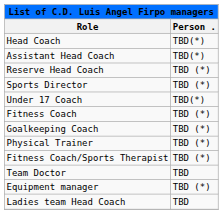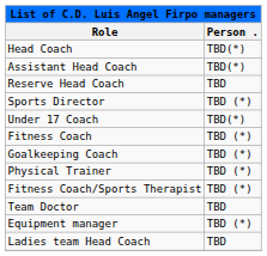 <table class="wikitable" style="text-align:left;">
 <tr>
 <th colspan=3 style="background:#0070FF"><span>List of C.D. Luis Angel Firpo managers</span></th>
 </tr>
 <tr>
 <th>Role</th>
 <th>Person .</th>
 </tr>
 <tr>
 <td>Head Coach</td>
 <td> TBD(*)</td>
 </tr>
 <tr>
 <td>Assistant Head Coach</td>
 <td> TBD(*)</td>
 </tr>
 <tr>
 <td>Reserve Head Coach</td>
-<td> TBD (*)</td>
+<td> TBD</td>
 </tr>
 <tr>
 <td>Sports Director</td>
 <td> TBD (*)</td>
 </tr>
 <tr>
 <td>Under 17 Coach</td>
 <td> TBD(*)</td>
 </tr>
 <tr>
 <td>Fitness Coach</td>
 <td> TBD (*)</td>
 </tr>
 <tr>
 <td>Goalkeeping Coach</td>
 <td> TBD (*)</td>
 </tr>
 <tr>
 <td>Physical Trainer</td>
 <td> TBD (*)</td>
 </tr>
 <tr>
 <td>Fitness Coach/Sports Therapist</td>
 <td> TBD (*)</td>
 </tr>
 <tr>
 <td>Team Doctor</td>
 <td> TBD</td>
 </tr>
 <tr>
 <td>Equipment manager</td>
 <td> TBD (*)</td>
 </tr>
 <tr>
 <td>Ladies team Head Coach</td>
 <td> TBD</td>
 </tr>
 <tr>
 </tr>
 </table>
